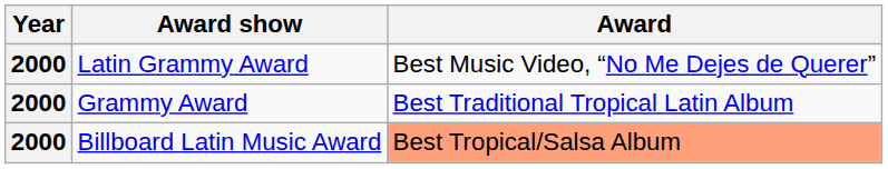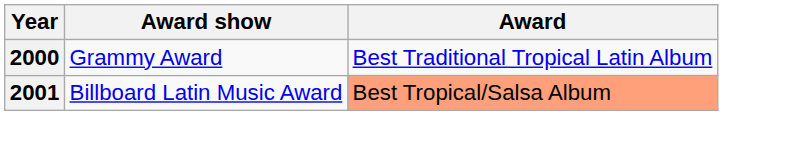 <table class="wikitable plainrowheaders">
 <tr>
 <th>Year</th>
 <th>Award show</th>
 <th>Award</th>
 </tr>
 <tr>
 <th scope="row">2000</th>
-<td><a href='#'>Latin Grammy Award</a></td>
-<td>Best Music Video, “<a href='#'>No Me Dejes de Querer</a>”</td>
-</tr>
-<tr>
-<th scope="row">2000</th>
 <td><a href='#'>Grammy Award</a></td>
 <td><a href='#'>Best Traditional Tropical Latin Album</a></td>
 </tr>
 <tr>
-<th scope="row">2000</th>
+<th scope="row">2001</th>
 <td><a href='#'>Billboard Latin Music Award</a></td>
 <td style="background: lightsalmon;">Best Tropical/Salsa Album</td>
 </tr>
 </table>
